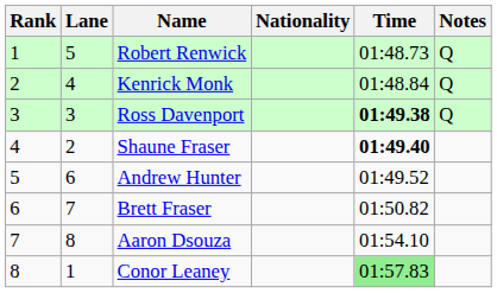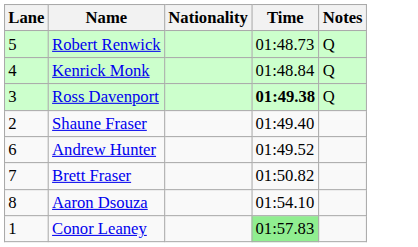 <table class="wikitable">
 <tr>
-<th>Rank</th>
 <th>Lane</th>
 <th>Name</th>
 <th>Nationality</th>
 <th>Time</th>
 <th>Notes</th>
 </tr>
 <tr bgcolor=ccffcc>
-<td>1</td>
 <td>5</td>
 <td><a href='#'>Robert Renwick</a></td>
 <td></td>
 <td>01:48.73</td>
 <td>Q</td>
 </tr>
 <tr bgcolor=ccffcc>
-<td>2</td>
 <td>4</td>
 <td><a href='#'>Kenrick Monk</a></td>
 <td></td>
 <td>01:48.84</td>
 <td>Q</td>
 </tr>
 <tr bgcolor=ccffcc>
 <td>3</td>
-<td>3</td>
 <td><a href='#'>Ross Davenport</a></td>
 <td></td>
 <td><strong>01:49.38</strong></td>
 <td>Q</td>
 </tr>
 <tr>
-<td>4</td>
 <td>2</td>
 <td><a href='#'>Shaune Fraser</a></td>
 <td></td>
-<td><strong>01:49.40</strong></td>
+<td>01:49.40</td>
 <td></td>
 </tr>
 <tr>
-<td>5</td>
 <td>6</td>
 <td><a href='#'>Andrew Hunter</a></td>
 <td></td>
 <td>01:49.52</td>
 <td></td>
 </tr>
 <tr>
-<td>6</td>
 <td>7</td>
 <td><a href='#'>Brett Fraser</a></td>
 <td></td>
 <td>01:50.82</td>
 <td></td>
 </tr>
 <tr>
-<td>7</td>
 <td>8</td>
 <td><a href='#'>Aaron Dsouza</a></td>
 <td></td>
 <td>01:54.10</td>
 <td></td>
 </tr>
 <tr>
-<td>8</td>
 <td>1</td>
 <td><a href='#'>Conor Leaney</a></td>
 <td></td>
 <td style="background: lightgreen;">01:57.83</td>
 <td></td>
 </tr>
 </table>
